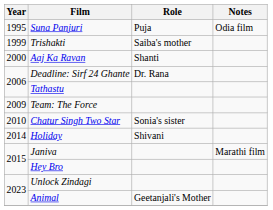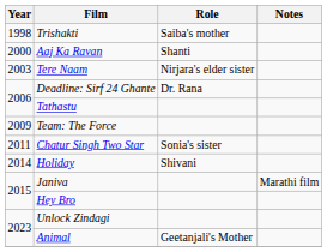 <table class="wikitable sortable">
 <tr>
 <th>Year</th>
 <th>Film</th>
 <th>Role</th>
 <th class="unsortable">Notes</th>
 </tr>
 <tr>
-<td>1995</td>
-<td><em><a href='#'>Suna Panjuri</a></em></td>
-<td>Puja</td>
-<td>Odia film</td>
-</tr>
-<tr>
-<td>1999</td>
+<td>1998</td>
 <td><em>Trishakti</em></td>
 <td>Saiba's mother</td>
 <td></td>
 </tr>
 <tr>
 <td>2000</td>
 <td><em><a href='#'>Aaj Ka Ravan</a></em></td>
 <td>Shanti</td>
+<td></td>
+</tr>
+<tr>
+<td>2003</td>
+<td><em><a href='#'>Tere Naam</a></em></td>
+<td>Nirjara's elder sister</td>
 <td></td>
 </tr>
 <tr>
 <td rowspan=2>2006</td>
 <td><em>Deadline: Sirf 24 Ghante</em></td>
 <td>Dr. Rana</td>
 <td></td>
 </tr>
 <tr>
 <td><em><a href='#'>Tathastu</a></em></td>
 <td></td>
 <td></td>
 </tr>
 <tr>
 <td>2009</td>
 <td><em>Team: The Force</em></td>
 <td></td>
 <td></td>
 </tr>
 <tr>
-<td>2010</td>
+<td>2011</td>
 <td><em><a href='#'>Chatur Singh Two Star</a></em></td>
 <td>Sonia's sister</td>
 <td></td>
 </tr>
 <tr>
 <td>2014</td>
 <td><em><a href='#'>Holiday</a></em></td>
 <td>Shivani</td>
 <td></td>
 </tr>
 <tr>
 <td rowspan=2>2015</td>
 <td><em>Janiva</em></td>
 <td></td>
 <td>Marathi film</td>
 </tr>
 <tr>
 <td><em><a href='#'>Hey Bro</a></em></td>
 <td></td>
 <td></td>
 </tr>
 <tr>
 <td rowspan=2>2023</td>
 <td><em>Unlock Zindagi</em></td>
 <td></td>
 <td></td>
 </tr>
 <tr>
 <td><em><a href='#'>Animal</a></em></td>
 <td>Geetanjali's Mother</td>
 <td></td>
 </tr>
 <tr>
 </tr>
 </table>
